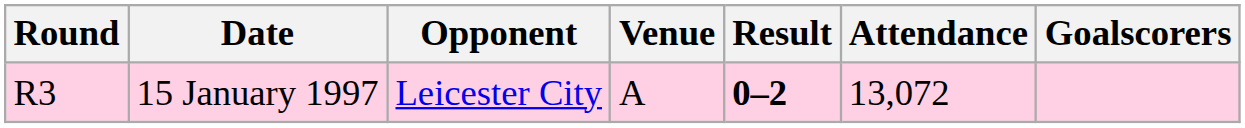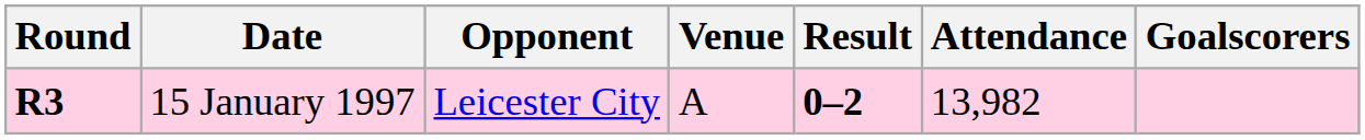 <table class="wikitable">
 <tr>
 <th>Round</th>
 <th>Date</th>
 <th>Opponent</th>
 <th>Venue</th>
 <th>Result</th>
 <th>Attendance</th>
 <th>Goalscorers</th>
 </tr>
 <tr style="background-color: #ffd0e3;">
-<td>R3</td>
+<td><strong>R3</strong></td>
 <td>15 January 1997</td>
 <td><a href='#'>Leicester City</a></td>
 <td>A</td>
 <td><strong>0–2</strong></td>
-<td>13,072</td>
+<td>13,982</td>
 <td></td>
 </tr>
 </table>
